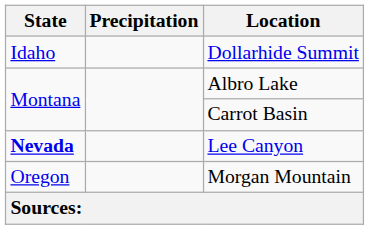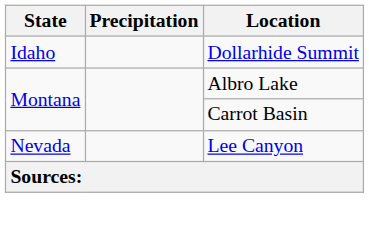 <table class="wikitable" align="right">
 <tr>
 <th>State</th>
 <th>Precipitation</th>
 <th>Location</th>
 </tr>
 <tr>
 <td><a href='#'>Idaho</a></td>
 <td></td>
 <td><a href='#'>Dollarhide Summit</a></td>
 </tr>
 <tr>
 <td rowspan=2><a href='#'>Montana</a></td>
 <td rowspan=2></td>
 <td>Albro Lake</td>
 </tr>
 <tr>
 <td>Carrot Basin</td>
 </tr>
 <tr>
-<td><strong><a href='#'>Nevada</a></strong></td>
+<td><a href='#'>Nevada</a></td>
 <td></td>
 <td><a href='#'>Lee Canyon</a></td>
-</tr>
-<tr>
-<td><a href='#'>Oregon</a></td>
-<td></td>
-<td>Morgan Mountain</td>
 </tr>
 <tr>
 <th style="text-align: left;" colspan="3">Sources:</th>
 </tr>
 </table>
